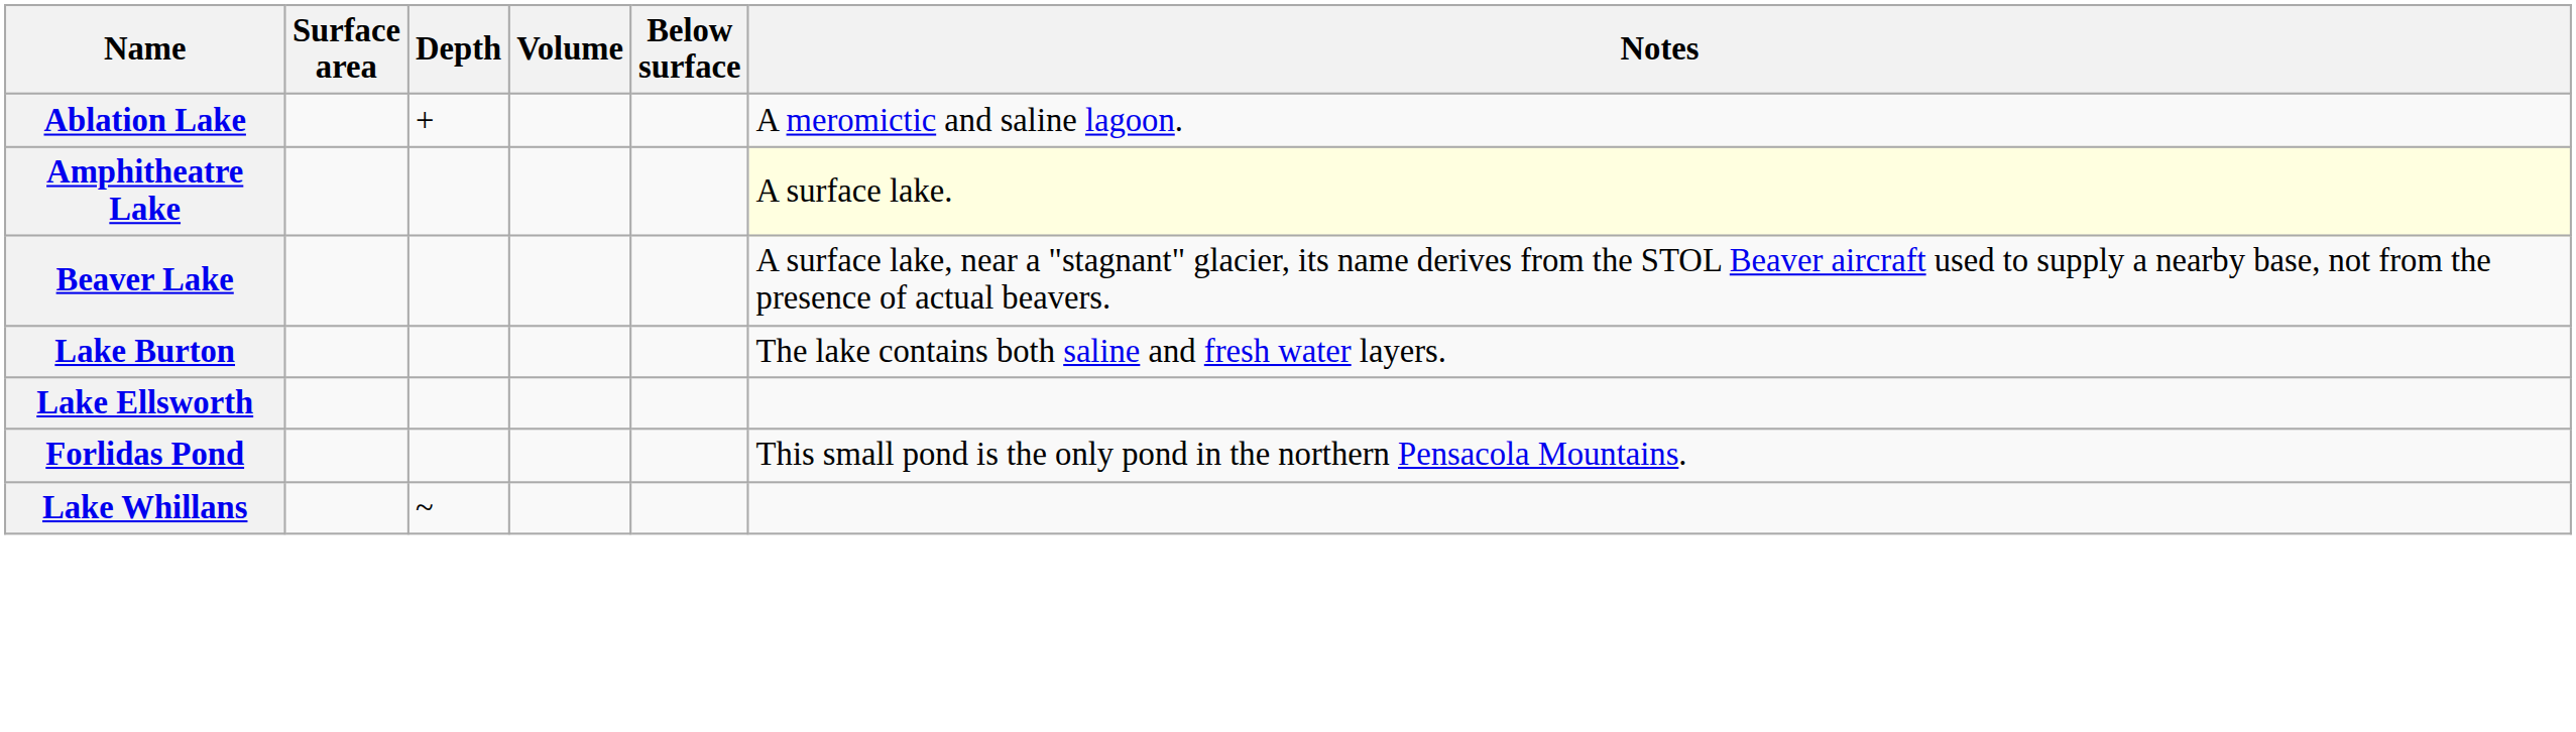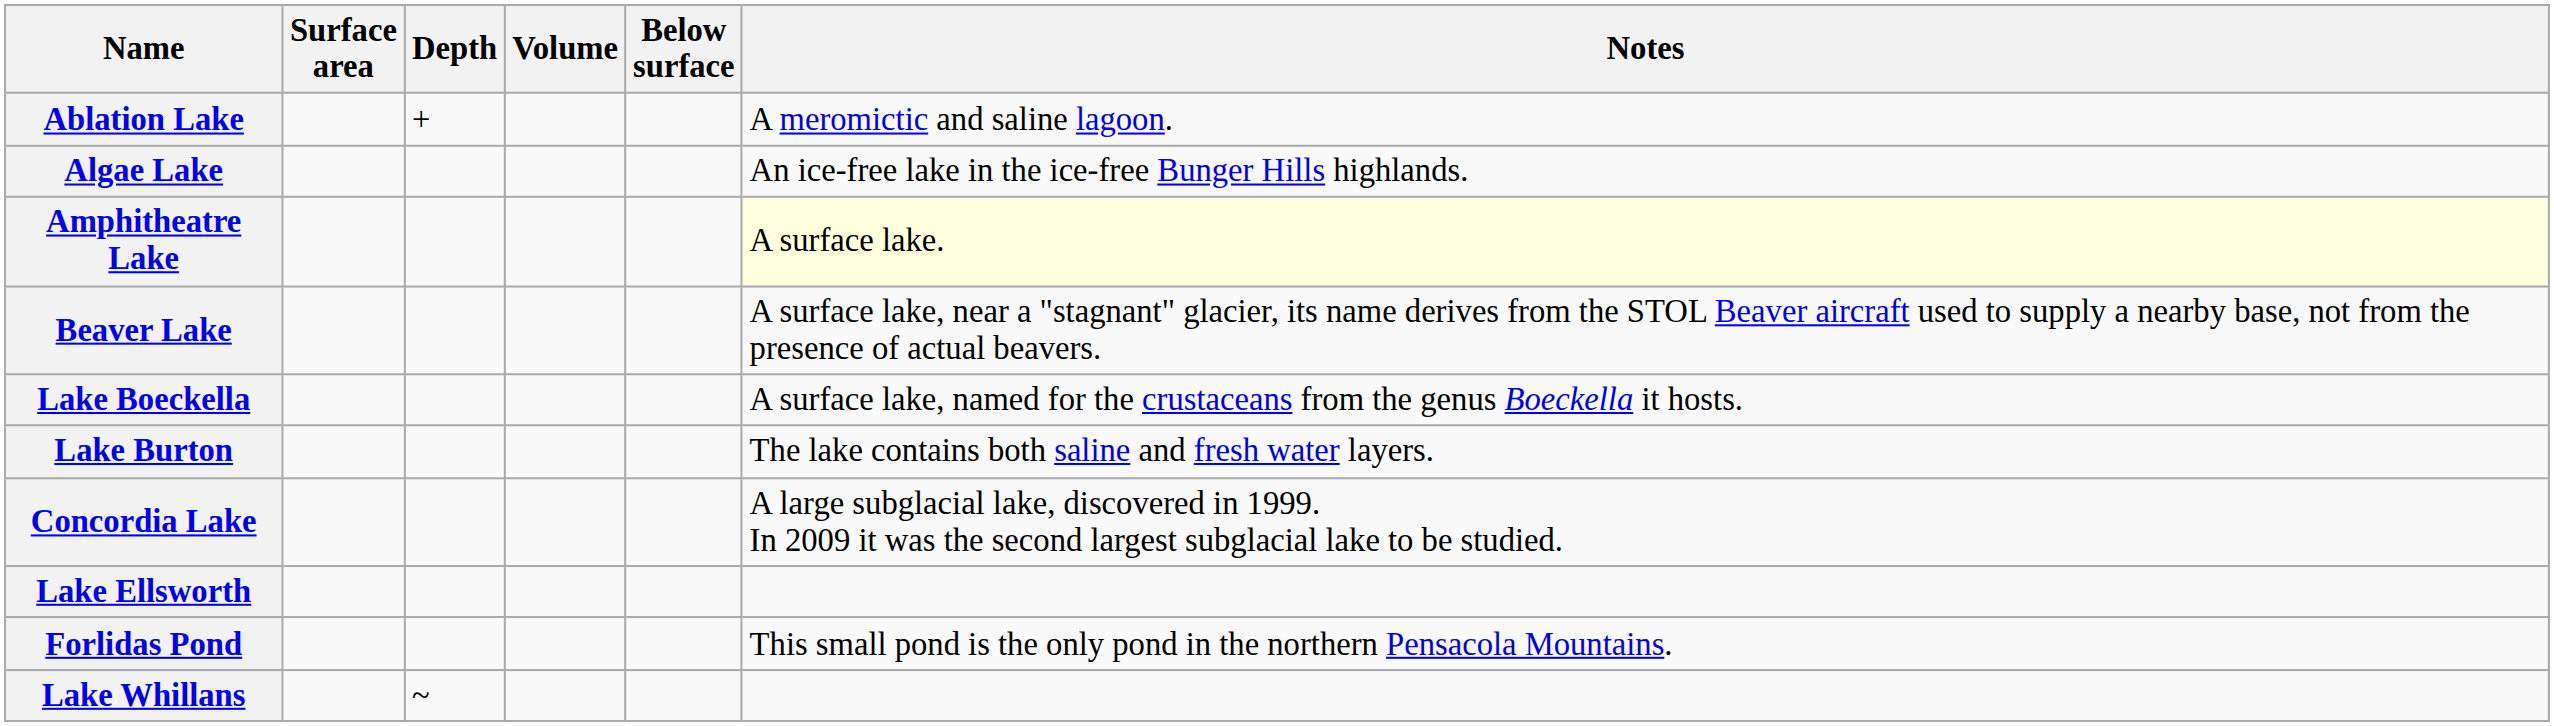 <table class="wikitable sortable">
 <tr>
 <th scope="col">Name</th>
 <th scope="col">Surface<br>area</th>
 <th scope="col">Depth</th>
 <th scope="col">Volume</th>
 <th scope="col">Below<br>surface</th>
 <th scope="col">Notes</th>
 </tr>
 <tr>
 <th scope="row"><a href='#'>Ablation Lake</a></th>
 <td></td>
 <td>+</td>
 <td></td>
 <td></td>
 <td>A <a href='#'>meromictic</a> and saline <a href='#'>lagoon</a>.</td>
 </tr>
 <tr>
+<th scope="row"><a href='#'>Algae Lake</a></th>
+<td></td>
+<td></td>
+<td></td>
+<td></td>
+<td>An ice-free lake in the ice-free <a href='#'>Bunger Hills</a> highlands.</td>
+</tr>
+<tr>
 <th scope="row"><a href='#'>Amphitheatre Lake</a></th>
 <td></td>
 <td></td>
 <td></td>
 <td></td>
 <td style="background: lightyellow;">A surface lake.</td>
 </tr>
 <tr>
 <th scope="row"><a href='#'>Beaver Lake</a></th>
 <td></td>
 <td></td>
 <td></td>
 <td></td>
 <td>A surface lake, near a "stagnant" glacier, its name derives from the STOL <a href='#'>Beaver aircraft</a> used to supply a nearby base, not from the presence of actual beavers.</td>
 </tr>
 <tr>
+<th scope="row"><a href='#'>Lake Boeckella</a></th>
+<td></td>
+<td></td>
+<td></td>
+<td></td>
+<td>A surface lake, named for the <a href='#'>crustaceans</a> from the genus <em><a href='#'>Boeckella</a></em> it hosts.</td>
+</tr>
+<tr>
 <th scope="row"><a href='#'>Lake Burton</a></th>
 <td></td>
 <td></td>
 <td></td>
 <td></td>
 <td>The lake contains both <a href='#'>saline</a> and <a href='#'>fresh water</a> layers.</td>
+</tr>
+<tr>
+<th scope="row"><a href='#'>Concordia Lake</a></th>
+<td></td>
+<td></td>
+<td></td>
+<td></td>
+<td>A large subglacial lake, discovered in 1999.<br>In 2009 it was the second largest subglacial lake to be studied.</td>
 </tr>
 <tr>
 <th scope="row"><a href='#'>Lake Ellsworth</a></th>
 <td></td>
 <td></td>
 <td></td>
 <td></td>
 <td></td>
 </tr>
 <tr>
 <th scope="row"><a href='#'>Forlidas Pond</a></th>
 <td></td>
 <td></td>
 <td></td>
 <td></td>
 <td>This small pond is the only pond in the northern <a href='#'>Pensacola Mountains</a>.</td>
 </tr>
 <tr>
 <th scope="row"><a href='#'>Lake Whillans</a></th>
 <td></td>
 <td>~</td>
 <td></td>
 <td></td>
 <td></td>
 </tr>
 </table>
